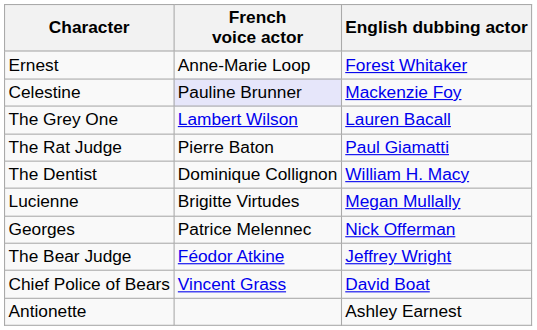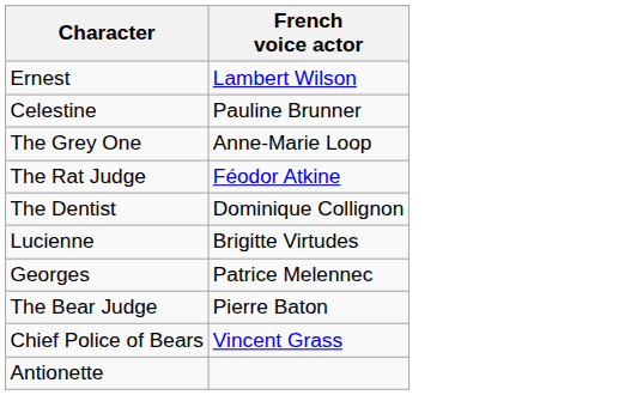 <table class="wikitable">
 <tr>
 <th>Character</th>
 <th>French <br>voice actor</th>
-<th>English dubbing actor</th>
 </tr>
 <tr>
 <td>Ernest</td>
-<td>Anne-Marie Loop</td>
-<td><a href='#'>Forest Whitaker</a></td>
+<td><a href='#'>Lambert Wilson</a></td>
 </tr>
 <tr>
 <td>Celestine</td>
-<td style="background: lavender;">Pauline Brunner</td>
-<td><a href='#'>Mackenzie Foy</a></td>
+<td>Pauline Brunner</td>
 </tr>
 <tr>
 <td>The Grey One</td>
-<td><a href='#'>Lambert Wilson</a></td>
-<td><a href='#'>Lauren Bacall</a></td>
+<td>Anne-Marie Loop</td>
 </tr>
 <tr>
 <td>The Rat Judge</td>
-<td>Pierre Baton</td>
-<td><a href='#'>Paul Giamatti</a></td>
+<td><a href='#'>Féodor Atkine</a></td>
 </tr>
 <tr>
 <td>The Dentist</td>
 <td>Dominique Collignon</td>
-<td><a href='#'>William H. Macy</a></td>
 </tr>
 <tr>
 <td>Lucienne</td>
 <td>Brigitte Virtudes</td>
-<td><a href='#'>Megan Mullally</a></td>
 </tr>
 <tr>
 <td>Georges</td>
 <td>Patrice Melennec</td>
-<td><a href='#'>Nick Offerman</a></td>
 </tr>
 <tr>
 <td>The Bear Judge</td>
-<td><a href='#'>Féodor Atkine</a></td>
-<td><a href='#'>Jeffrey Wright</a></td>
+<td>Pierre Baton</td>
 </tr>
 <tr>
 <td>Chief Police of Bears</td>
 <td><a href='#'>Vincent Grass</a></td>
-<td><a href='#'>David Boat</a></td>
 </tr>
 <tr>
 <td>Antionette</td>
 <td></td>
-<td>Ashley Earnest</td>
 </tr>
 </table>
